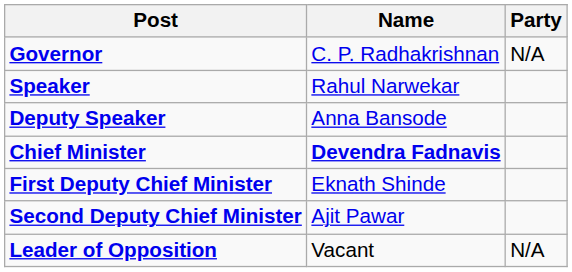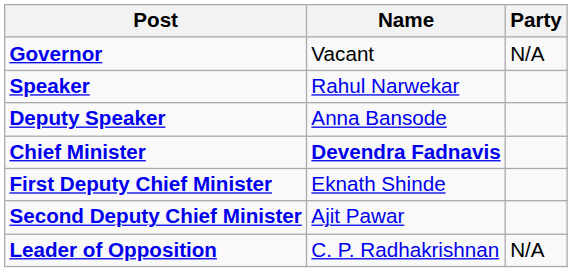 <table class="wikitable sortable">
 <tr>
 <th>Post</th>
 <th>Name</th>
 <th colspan="2">Party</th>
 </tr>
 <tr>
 <td><strong><a href='#'>Governor</a></strong></td>
-<td><a href='#'>C. P. Radhakrishnan</a></td>
+<td>Vacant</td>
 <td colspan="2">N/A</td>
 </tr>
 <tr>
 <td><strong><a href='#'>Speaker</a></strong></td>
 <td><a href='#'>Rahul Narwekar</a></td>
 <td></td>
 </tr>
 <tr>
 <td><strong><a href='#'>Deputy Speaker</a></strong></td>
 <td><a href='#'>Anna Bansode</a></td>
 <td></td>
 </tr>
 <tr>
 <td><strong><a href='#'>Chief Minister</a></strong></td>
 <td><strong><a href='#'>Devendra Fadnavis</a></strong></td>
 <td></td>
 </tr>
 <tr>
 <td><strong><a href='#'>First Deputy Chief Minister</a></strong></td>
 <td><a href='#'>Eknath Shinde</a></td>
 <td></td>
 </tr>
 <tr>
 <td><strong><a href='#'>Second Deputy Chief Minister</a></strong></td>
 <td><a href='#'>Ajit Pawar</a></td>
 <td></td>
 </tr>
 <tr>
 <td><strong><a href='#'>Leader of Opposition</a></strong></td>
-<td>Vacant</td>
+<td><a href='#'>C. P. Radhakrishnan</a></td>
 <td colspan="2">N/A</td>
 </tr>
 </table>
